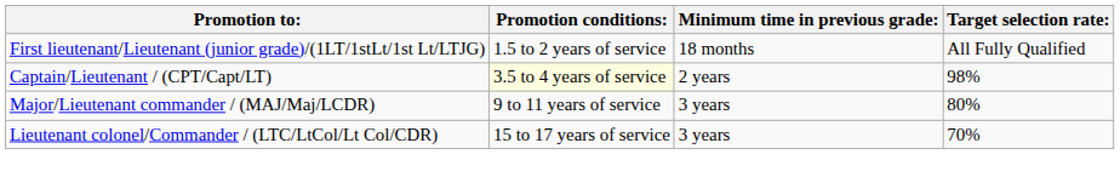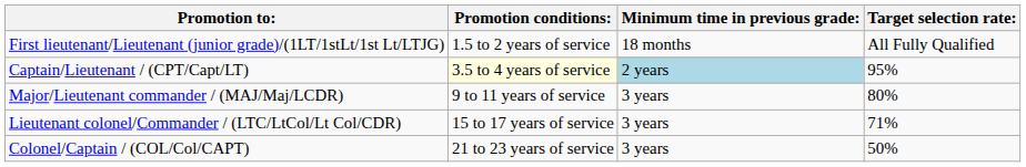 <table class="wikitable">
 <tr>
 <th>Promotion to:</th>
 <th>Promotion conditions:</th>
 <th>Minimum time in previous grade:</th>
 <th>Target selection rate:</th>
 </tr>
 <tr>
 <td><a href='#'>First lieutenant</a>/<a href='#'>Lieutenant (junior grade)</a>/(1LT/1stLt/1st Lt/LTJG)</td>
 <td>1.5 to 2 years of service</td>
 <td>18 months</td>
 <td>All Fully Qualified</td>
 </tr>
 <tr>
 <td><a href='#'>Captain</a>/<a href='#'>Lieutenant</a> / (CPT/Capt/LT)</td>
 <td style="background: lightyellow;">3.5 to 4 years of service</td>
-<td>2 years</td>
-<td>98%</td>
+<td style="background: lightblue;">2 years</td>
+<td>95%</td>
 </tr>
 <tr>
 <td><a href='#'>Major</a>/<a href='#'>Lieutenant commander</a> / (MAJ/Maj/LCDR)</td>
 <td>9 to 11 years of service</td>
 <td>3 years</td>
 <td>80%</td>
 </tr>
 <tr>
 <td><a href='#'>Lieutenant colonel</a>/<a href='#'>Commander</a> / (LTC/LtCol/Lt Col/CDR)</td>
 <td>15 to 17 years of service</td>
 <td>3 years</td>
-<td>70%</td>
+<td>71%</td>
+</tr>
+<tr>
+<td><a href='#'>Colonel</a>/<a href='#'>Captain</a> / (COL/Col/CAPT)</td>
+<td>21 to 23 years of service</td>
+<td>3 years</td>
+<td>50%</td>
 </tr>
 </table>
